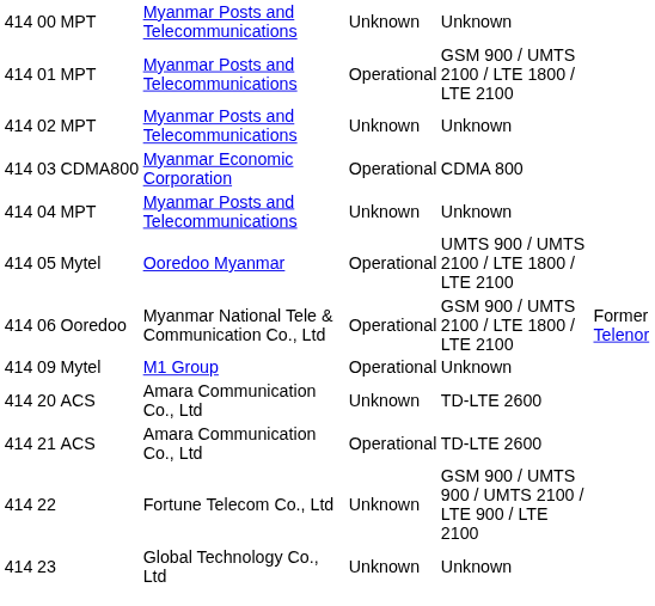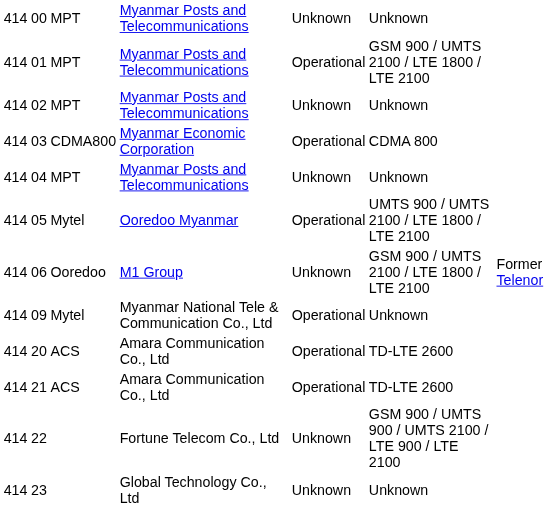 <table>
 <tr>
 <td>414</td>
 <td>00</td>
 <td>MPT</td>
 <td><a href='#'>Myanmar Posts and Telecommunications</a></td>
 <td>Unknown</td>
 <td>Unknown</td>
 <td></td>
 </tr>
 <tr>
 <td>414</td>
 <td>01</td>
 <td>MPT</td>
 <td><a href='#'>Myanmar Posts and Telecommunications</a></td>
 <td>Operational</td>
 <td>GSM 900 / UMTS 2100 / LTE 1800 / LTE 2100</td>
 <td></td>
 </tr>
 <tr>
 <td>414</td>
 <td>02</td>
 <td>MPT</td>
 <td><a href='#'>Myanmar Posts and Telecommunications</a></td>
 <td>Unknown</td>
 <td>Unknown</td>
 <td></td>
 </tr>
 <tr>
 <td>414</td>
 <td>03</td>
 <td>CDMA800</td>
 <td><a href='#'>Myanmar Economic Corporation</a></td>
 <td>Operational</td>
 <td>CDMA 800</td>
 <td></td>
 </tr>
 <tr>
 <td>414</td>
 <td>04</td>
 <td>MPT</td>
 <td><a href='#'>Myanmar Posts and Telecommunications</a></td>
 <td>Unknown</td>
 <td>Unknown</td>
 <td></td>
 </tr>
 <tr>
 <td>414</td>
 <td>05</td>
 <td>Mytel</td>
 <td><a href='#'>Ooredoo Myanmar</a></td>
 <td>Operational</td>
 <td>UMTS 900 / UMTS 2100 / LTE 1800 / LTE 2100</td>
 <td></td>
 </tr>
 <tr>
 <td>414</td>
 <td>06</td>
 <td>Ooredoo</td>
-<td>Myanmar National Tele & Communication Co., Ltd</td>
-<td>Operational</td>
+<td><a href='#'>M1 Group</a></td>
+<td>Unknown</td>
 <td>GSM 900 / UMTS 2100 / LTE 1800 / LTE 2100</td>
 <td>Former <a href='#'>Telenor</a></td>
 </tr>
 <tr>
 <td>414</td>
 <td>09</td>
 <td>Mytel</td>
-<td><a href='#'>M1 Group</a></td>
+<td>Myanmar National Tele & Communication Co., Ltd</td>
 <td>Operational</td>
 <td>Unknown</td>
 <td></td>
 </tr>
 <tr>
 <td>414</td>
 <td>20</td>
 <td>ACS</td>
 <td>Amara Communication Co., Ltd</td>
-<td>Unknown</td>
+<td>Operational</td>
 <td>TD-LTE 2600</td>
 <td></td>
 </tr>
 <tr>
 <td>414</td>
 <td>21</td>
 <td>ACS</td>
 <td>Amara Communication Co., Ltd</td>
 <td>Operational</td>
 <td>TD-LTE 2600</td>
 <td></td>
 </tr>
 <tr>
 <td>414</td>
 <td>22</td>
 <td></td>
 <td>Fortune Telecom Co., Ltd</td>
 <td>Unknown</td>
 <td>GSM 900 / UMTS 900 / UMTS 2100 / LTE 900 / LTE 2100</td>
 <td></td>
 </tr>
 <tr>
 <td>414</td>
 <td>23</td>
 <td></td>
 <td>Global Technology Co., Ltd</td>
 <td>Unknown</td>
 <td>Unknown</td>
 <td></td>
 </tr>
 </table>
